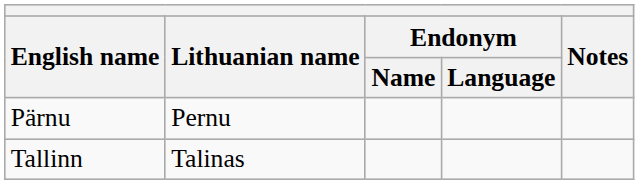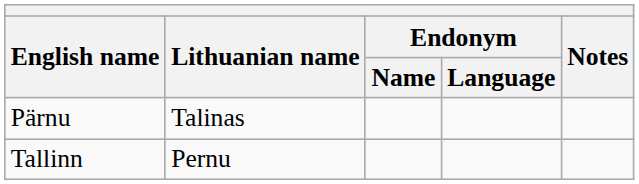 <table class="wikitable sortable">
 <tr>
 <th colspan="5"></th>
 </tr>
 <tr>
 <th rowspan="2">English name</th>
 <th rowspan="2">Lithuanian name</th>
 <th colspan="2">Endonym</th>
 <th rowspan="2">Notes</th>
 </tr>
 <tr>
 <th>Name</th>
 <th>Language</th>
 </tr>
 <tr>
 <td>Pärnu</td>
-<td>Pernu</td>
+<td>Talinas</td>
 <td></td>
 <td></td>
 <td></td>
 </tr>
 <tr>
 <td>Tallinn</td>
-<td>Talinas</td>
+<td>Pernu</td>
 <td></td>
 <td></td>
 <td></td>
 </tr>
 </table>
